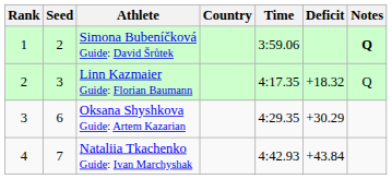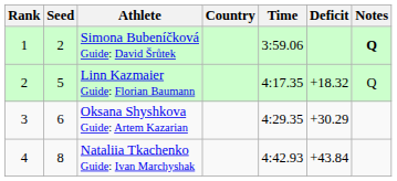 <table class="wikitable sortable" style="text-align:center">
 <tr>
 <th>Rank</th>
 <th>Seed</th>
 <th>Athlete</th>
 <th>Country</th>
 <th>Time</th>
 <th>Deficit</th>
 <th>Notes</th>
 </tr>
 <tr bgcolor=ccffcc>
 <td>1</td>
 <td>2</td>
 <td align=left><a href='#'>Simona Bubeníčková</a><br><small><a href='#'>Guide</a>: <a href='#'>David Šrůtek</a></small></td>
 <td align=left></td>
 <td>3:59.06</td>
 <td></td>
 <td><strong>Q</strong></td>
 </tr>
 <tr bgcolor=ccffcc>
 <td>2</td>
-<td>3</td>
+<td>5</td>
 <td align=left><a href='#'>Linn Kazmaier</a><br><small><a href='#'>Guide</a>: <a href='#'>Florian Baumann</a></small></td>
 <td align=left></td>
 <td>4:17.35</td>
 <td>+18.32</td>
 <td>Q</td>
 </tr>
 <tr>
 <td>3</td>
 <td>6</td>
 <td align=left><a href='#'>Oksana Shyshkova</a><br><small><a href='#'>Guide</a>: <a href='#'>Artem Kazarian</a></small></td>
 <td align=left></td>
 <td>4:29.35</td>
 <td>+30.29</td>
 <td></td>
 </tr>
 <tr>
 <td>4</td>
-<td>7</td>
+<td>8</td>
 <td align=left><a href='#'>Nataliia Tkachenko</a><br><small><a href='#'>Guide</a>: <a href='#'>Ivan Marchyshak</a></small></td>
 <td align=left></td>
 <td>4:42.93</td>
 <td>+43.84</td>
 <td></td>
 </tr>
 </table>
